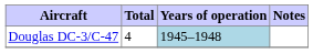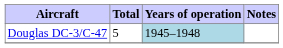 <table class="toccolours" border="1" cellpadding="3" style="margin: 1em auto; border-collapse: collapse;">
 <tr bgcolor=#ccccff>
 <th>Aircraft</th>
 <th>Total</th>
 <th>Years of operation</th>
 <th>Notes</th>
 </tr>
 <tr>
 <td><a href='#'>Douglas DC-3/C-47</a></td>
-<td>4</td>
+<td>5</td>
 <td style="background: lightblue;">1945–1948</td>
 <td></td>
 </tr>
 <tr>
 </tr>
 </table>
